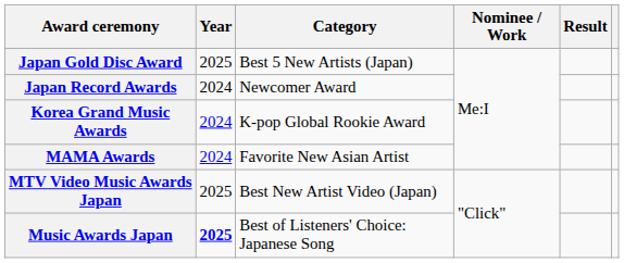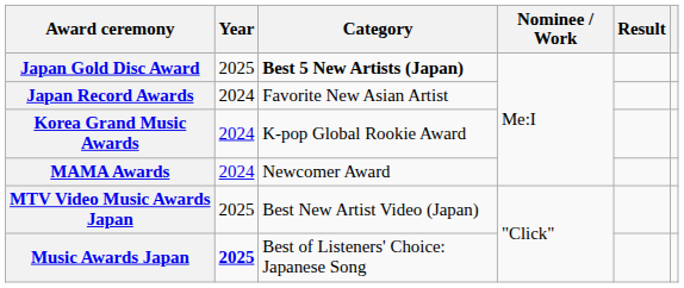 <table class="wikitable plainrowheaders sortable">
 <tr>
 <th scope="col">Award ceremony</th>
 <th scope="col">Year</th>
 <th scope="col">Category </th>
 <th scope="col">Nominee / Work</th>
 <th scope="col">Result</th>
 <th scope="col" class="unsortable"></th>
 </tr>
 <tr>
 <th scope="row"><a href='#'>Japan Gold Disc Award</a></th>
 <td style="text-align:center">2025</td>
-<td>Best 5 New Artists (Japan)</td>
+<td><strong>Best 5 New Artists (Japan)</strong></td>
 <td rowspan="4">Me:I</td>
 <td></td>
 <td style="text-align:center;"></td>
 </tr>
 <tr>
 <th scope="row"><a href='#'>Japan Record Awards</a></th>
 <td style="text-align:center">2024</td>
-<td>Newcomer Award</td>
+<td>Favorite New Asian Artist</td>
 <td></td>
 <td style="text-align:center"></td>
 </tr>
 <tr>
 <th scope="row"><a href='#'>Korea Grand Music Awards</a></th>
 <td style="text-align:center"><a href='#'>2024</a></td>
 <td>K-pop Global Rookie Award</td>
 <td></td>
 <td style="text-align:center"></td>
 </tr>
 <tr>
 <th scope="row"><a href='#'>MAMA Awards</a></th>
 <td style="text-align:center"><a href='#'>2024</a></td>
-<td>Favorite New Asian Artist</td>
+<td>Newcomer Award</td>
 <td></td>
 <td style="text-align:center"></td>
 </tr>
 <tr>
 <th scope="row"><a href='#'>MTV Video Music Awards Japan</a></th>
 <td style="text-align:center">2025</td>
 <td>Best New Artist Video (Japan)</td>
 <td rowspan=2>"Click"</td>
 <td></td>
 <td style="text-align:center"></td>
 </tr>
 <tr>
 <th scope="row"><a href='#'>Music Awards Japan</a></th>
 <td style="text-align:center"><strong><a href='#'>2025</a></strong></td>
 <td>Best of Listeners' Choice: Japanese Song</td>
 <td></td>
 <td style="text-align:center"></td>
 </tr>
 </table>
